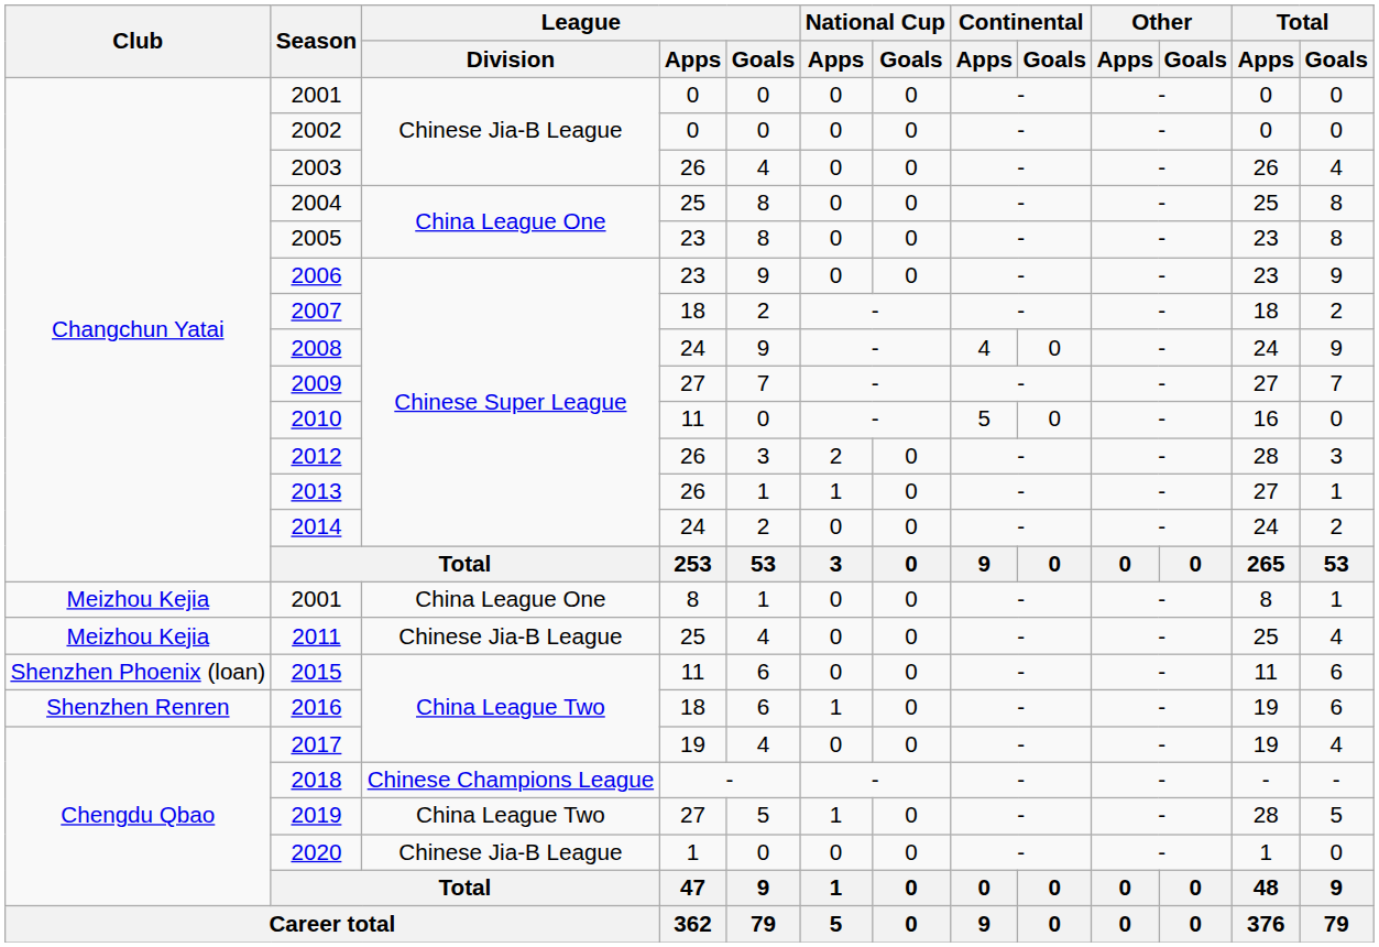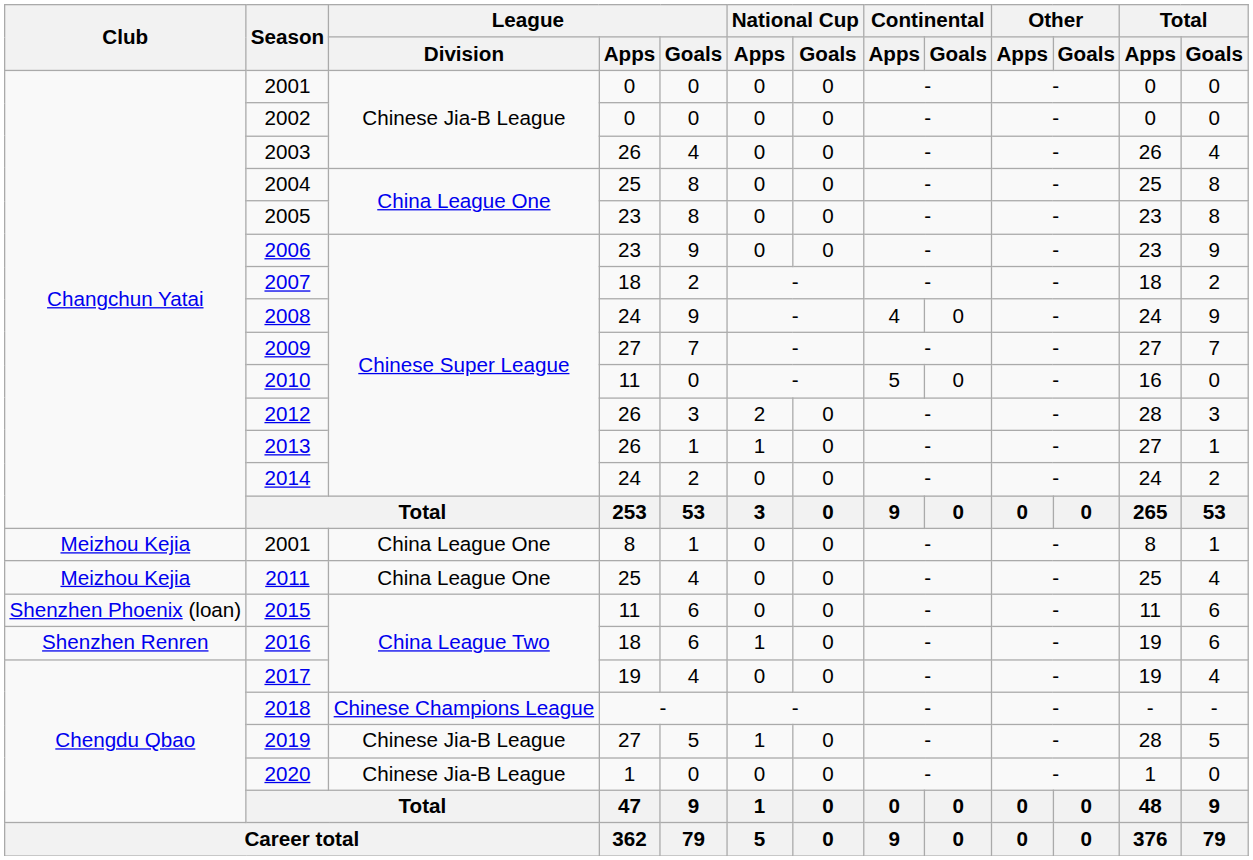 <table class="wikitable" style="text-align: center">
 <tr>
 <th rowspan="2">Club</th>
 <th rowspan="2">Season</th>
 <th colspan="3">League</th>
 <th colspan="2">National Cup</th>
 <th colspan="2">Continental</th>
 <th colspan="2">Other</th>
 <th colspan="2">Total</th>
 </tr>
 <tr>
 <th>Division</th>
 <th>Apps</th>
 <th>Goals</th>
 <th>Apps</th>
 <th>Goals</th>
 <th>Apps</th>
 <th>Goals</th>
 <th>Apps</th>
 <th>Goals</th>
 <th>Apps</th>
 <th>Goals</th>
 </tr>
 <tr>
 <td rowspan=14><a href='#'>Changchun Yatai</a></td>
 <td>2001</td>
 <td rowspan="3">Chinese Jia-B League</td>
 <td>0</td>
 <td>0</td>
 <td>0</td>
 <td>0</td>
 <td colspan="2">-</td>
 <td colspan="2">-</td>
 <td>0</td>
 <td>0</td>
 </tr>
 <tr>
 <td>2002</td>
 <td>0</td>
 <td>0</td>
 <td>0</td>
 <td>0</td>
 <td colspan="2">-</td>
 <td colspan="2">-</td>
 <td>0</td>
 <td>0</td>
 </tr>
 <tr>
 <td>2003</td>
 <td>26</td>
 <td>4</td>
 <td>0</td>
 <td>0</td>
 <td colspan="2">-</td>
 <td colspan="2">-</td>
 <td>26</td>
 <td>4</td>
 </tr>
 <tr>
 <td>2004</td>
 <td rowspan="2"><a href='#'>China League One</a></td>
 <td>25</td>
 <td>8</td>
 <td>0</td>
 <td>0</td>
 <td colspan="2">-</td>
 <td colspan="2">-</td>
 <td>25</td>
 <td>8</td>
 </tr>
 <tr>
 <td>2005</td>
 <td>23</td>
 <td>8</td>
 <td>0</td>
 <td>0</td>
 <td colspan="2">-</td>
 <td colspan="2">-</td>
 <td>23</td>
 <td>8</td>
 </tr>
 <tr>
 <td><a href='#'>2006</a></td>
 <td rowspan=8><a href='#'>Chinese Super League</a></td>
 <td>23</td>
 <td>9</td>
 <td>0</td>
 <td>0</td>
 <td colspan="2">-</td>
 <td colspan="2">-</td>
 <td>23</td>
 <td>9</td>
 </tr>
 <tr>
 <td><a href='#'>2007</a></td>
 <td>18</td>
 <td>2</td>
 <td colspan="2">-</td>
 <td colspan="2">-</td>
 <td colspan="2">-</td>
 <td>18</td>
 <td>2</td>
 </tr>
 <tr>
 <td><a href='#'>2008</a></td>
 <td>24</td>
 <td>9</td>
 <td colspan="2">-</td>
 <td>4</td>
 <td>0</td>
 <td colspan="2">-</td>
 <td>24</td>
 <td>9</td>
 </tr>
 <tr>
 <td><a href='#'>2009</a></td>
 <td>27</td>
 <td>7</td>
 <td colspan="2">-</td>
 <td colspan="2">-</td>
 <td colspan="2">-</td>
 <td>27</td>
 <td>7</td>
 </tr>
 <tr>
 <td><a href='#'>2010</a></td>
 <td>11</td>
 <td>0</td>
 <td colspan="2">-</td>
 <td>5</td>
 <td>0</td>
 <td colspan="2">-</td>
 <td>16</td>
 <td>0</td>
 </tr>
 <tr>
 <td><a href='#'>2012</a></td>
 <td>26</td>
 <td>3</td>
 <td>2</td>
 <td>0</td>
 <td colspan="2">-</td>
 <td colspan="2">-</td>
 <td>28</td>
 <td>3</td>
 </tr>
 <tr>
 <td><a href='#'>2013</a></td>
 <td>26</td>
 <td>1</td>
 <td>1</td>
 <td>0</td>
 <td colspan="2">-</td>
 <td colspan="2">-</td>
 <td>27</td>
 <td>1</td>
 </tr>
 <tr>
 <td><a href='#'>2014</a></td>
 <td>24</td>
 <td>2</td>
 <td>0</td>
 <td>0</td>
 <td colspan="2">-</td>
 <td colspan="2">-</td>
 <td>24</td>
 <td>2</td>
 </tr>
 <tr>
 <th colspan=2>Total</th>
 <th>253</th>
 <th>53</th>
 <th>3</th>
 <th>0</th>
 <th>9</th>
 <th>0</th>
 <th>0</th>
 <th>0</th>
 <th>265</th>
 <th>53</th>
 </tr>
 <tr>
 <td><a href='#'>Meizhou Kejia</a></td>
 <td>2001</td>
 <td>China League One</td>
 <td>8</td>
 <td>1</td>
 <td>0</td>
 <td>0</td>
 <td colspan="2">-</td>
 <td colspan="2">-</td>
 <td>8</td>
 <td>1</td>
 </tr>
 <tr>
 <td><a href='#'>Meizhou Kejia</a></td>
 <td><a href='#'>2011</a></td>
-<td>Chinese Jia-B League</td>
+<td>China League One</td>
 <td>25</td>
 <td>4</td>
 <td>0</td>
 <td>0</td>
 <td colspan="2">-</td>
 <td colspan="2">-</td>
 <td>25</td>
 <td>4</td>
 </tr>
 <tr>
 <td><a href='#'>Shenzhen Phoenix</a> (loan)</td>
 <td><a href='#'>2015</a></td>
 <td rowspan=3><a href='#'>China League Two</a></td>
 <td>11</td>
 <td>6</td>
 <td>0</td>
 <td>0</td>
 <td colspan="2">-</td>
 <td colspan="2">-</td>
 <td>11</td>
 <td>6</td>
 </tr>
 <tr>
 <td><a href='#'>Shenzhen Renren</a></td>
 <td><a href='#'>2016</a></td>
 <td>18</td>
 <td>6</td>
 <td>1</td>
 <td>0</td>
 <td colspan="2">-</td>
 <td colspan="2">-</td>
 <td>19</td>
 <td>6</td>
 </tr>
 <tr>
 <td rowspan=5><a href='#'>Chengdu Qbao</a></td>
 <td><a href='#'>2017</a></td>
 <td>19</td>
 <td>4</td>
 <td>0</td>
 <td>0</td>
 <td colspan="2">-</td>
 <td colspan="2">-</td>
 <td>19</td>
 <td>4</td>
 </tr>
 <tr>
 <td><a href='#'>2018</a></td>
 <td><a href='#'>Chinese Champions League</a></td>
 <td colspan="2">-</td>
 <td colspan="2">-</td>
 <td colspan="2">-</td>
 <td colspan="2">-</td>
 <td>-</td>
 <td>-</td>
 </tr>
 <tr>
 <td><a href='#'>2019</a></td>
-<td>China League Two</td>
+<td>Chinese Jia-B League</td>
 <td>27</td>
 <td>5</td>
 <td>1</td>
 <td>0</td>
 <td colspan="2">-</td>
 <td colspan="2">-</td>
 <td>28</td>
 <td>5</td>
 </tr>
 <tr>
 <td><a href='#'>2020</a></td>
 <td>Chinese Jia-B League</td>
 <td>1</td>
 <td>0</td>
 <td>0</td>
 <td>0</td>
 <td colspan="2">-</td>
 <td colspan="2">-</td>
 <td>1</td>
 <td>0</td>
 </tr>
 <tr>
 <th colspan=2>Total</th>
 <th>47</th>
 <th>9</th>
 <th>1</th>
 <th>0</th>
 <th>0</th>
 <th>0</th>
 <th>0</th>
 <th>0</th>
 <th>48</th>
 <th>9</th>
 </tr>
 <tr>
 <th colspan="3">Career total</th>
 <th>362</th>
 <th>79</th>
 <th>5</th>
 <th>0</th>
 <th>9</th>
 <th>0</th>
 <th>0</th>
 <th>0</th>
 <th>376</th>
 <th>79</th>
 </tr>
 </table>
